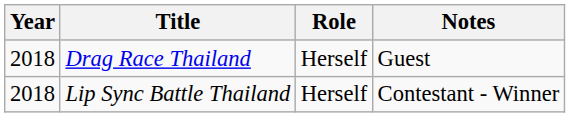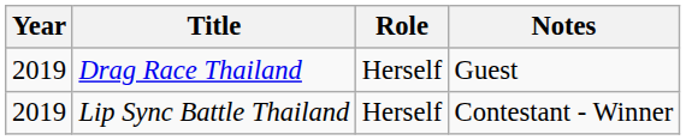 <table class="wikitable plainrowheaders" style="text-align:left;">
 <tr>
 <th>Year</th>
 <th>Title</th>
 <th>Role</th>
 <th>Notes</th>
 </tr>
 <tr>
-<td>2018</td>
+<td>2019</td>
 <td><em><a href='#'>Drag Race Thailand</a></em></td>
 <td>Herself</td>
 <td>Guest</td>
 </tr>
 <tr>
-<td>2018</td>
+<td>2019</td>
 <td><em>Lip Sync Battle Thailand</em></td>
 <td>Herself</td>
 <td>Contestant - Winner</td>
 </tr>
 </table>
